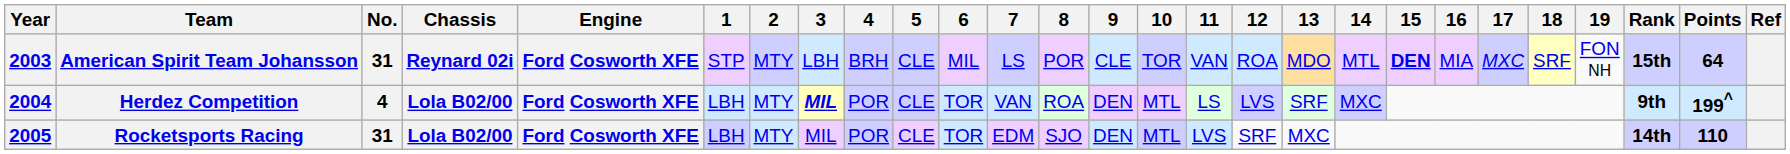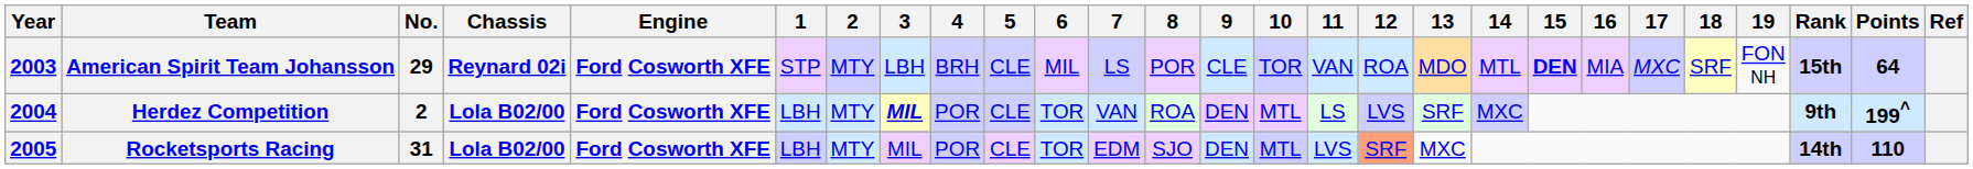 <table class="wikitable" style="text-align:center; font-size:85%">
 <tr>
 <th>Year</th>
 <th>Team</th>
 <th>No.</th>
 <th>Chassis</th>
 <th>Engine</th>
 <th>1</th>
 <th>2</th>
 <th>3</th>
 <th>4</th>
 <th>5</th>
 <th>6</th>
 <th>7</th>
 <th>8</th>
 <th>9</th>
 <th>10</th>
 <th>11</th>
 <th>12</th>
 <th>13</th>
 <th>14</th>
 <th>15</th>
 <th>16</th>
 <th>17</th>
 <th>18</th>
 <th>19</th>
 <th>Rank</th>
 <th>Points</th>
 <th>Ref</th>
 </tr>
 <tr>
 <th><a href='#'>2003</a></th>
 <th nowrap><a href='#'>American Spirit Team Johansson</a></th>
-<th>31</th>
+<th>29</th>
 <th nowrap><a href='#'>Reynard 02i</a></th>
 <th nowrap><a href='#'>Ford</a> <a href='#'>Cosworth XFE</a></th>
 <td style="background:#EFCFFF;"><a href='#'>STP</a><br></td>
 <td style="background:#CFCFFF;"><a href='#'>MTY</a><br></td>
 <td style="background:#CFEAFF;"><a href='#'>LBH</a><br></td>
 <td style="background:#CFCFFF;"><a href='#'>BRH</a><br></td>
 <td style="background:#CFCFFF;"><a href='#'>CLE</a><br></td>
 <td style="background:#EFCFFF;"><a href='#'>MIL</a><br></td>
 <td style="background:#CFCFFF;"><a href='#'>LS</a><br></td>
 <td style="background:#EFCFFF;"><a href='#'>POR</a><br></td>
 <td style="background:#CFEAFF;"><a href='#'>CLE</a><br></td>
 <td style="background:#CFCFFF;"><a href='#'>TOR</a><br></td>
 <td style="background:#CFEAFF;"><a href='#'>VAN</a><br></td>
 <td style="background:#CFEAFF;"><a href='#'>ROA</a><br></td>
 <td style="background:#FFDF9F;"><a href='#'>MDO</a><br></td>
 <td style="background:#EFCFFF;"><a href='#'>MTL</a><br></td>
 <td style="background:#EFCFFF;"><strong><a href='#'>DEN</a><br></strong></td>
 <td style="background:#EFCFFF;"><a href='#'>MIA</a><br></td>
 <td style="background:#CFCFFF;"><em><a href='#'>MXC</a></em><br></td>
 <td style="background:#FFFFBF;"><a href='#'>SRF</a><br></td>
 <td><a href='#'>FON</a><br><small>NH</small></td>
 <th style="background:#CFCFFF;">15th</th>
 <th style="background:#CFCFFF;">64</th>
 <th></th>
 </tr>
 <tr>
 <th><a href='#'>2004</a></th>
 <th nowrap><a href='#'>Herdez Competition</a></th>
-<th>4</th>
+<th>2</th>
 <th nowrap><a href='#'>Lola B02/00</a></th>
 <th nowrap><a href='#'>Ford</a> <a href='#'>Cosworth XFE</a></th>
 <td style="background:#CFEAFF;"><a href='#'>LBH</a><br></td>
 <td style="background:#CFEAFF;"><a href='#'>MTY</a><br></td>
 <td style="background:#FFFFBF;"><strong><em><a href='#'>MIL</a></em></strong><br></td>
 <td style="background:#CFCFFF;"><a href='#'>POR</a><br></td>
 <td style="background:#CFCFFF;"><a href='#'>CLE</a><br></td>
 <td style="background:#CFEAFF;"><a href='#'>TOR</a><br></td>
 <td style="background:#CFEAFF;"><a href='#'>VAN</a><br></td>
 <td style="background:#DFFFDF;"><a href='#'>ROA</a><br></td>
 <td style="background:#EFCFFF;"><a href='#'>DEN</a><br></td>
 <td style="background:#EFCFFF;"><a href='#'>MTL</a><br></td>
 <td style="background:#DFFFDF;"><a href='#'>LS</a><br></td>
 <td style="background:#CFCFFF;"><a href='#'>LVS</a><br></td>
 <td style="background:#DFFFDF;"><a href='#'>SRF</a><br></td>
 <td style="background:#CFCFFF;"><a href='#'>MXC</a><br></td>
 <td colspan=5></td>
 <th style="background:#CFEAFF;">9th</th>
 <th style="background:#CFEAFF;">199<sup>^</sup></th>
 <th></th>
 </tr>
 <tr>
 <th><a href='#'>2005</a></th>
 <th nowrap><a href='#'>Rocketsports Racing</a></th>
 <th>31</th>
 <th nowrap><a href='#'>Lola B02/00</a></th>
 <th nowrap><a href='#'>Ford</a> <a href='#'>Cosworth XFE</a></th>
 <td style="background:#CFCFFF;"><a href='#'>LBH</a><br></td>
 <td style="background:#CFEAFF;"><a href='#'>MTY</a><br></td>
 <td style="background:#EFCFFF;"><a href='#'>MIL</a><br></td>
 <td style="background:#CFCFFF;"><a href='#'>POR</a><br></td>
 <td style="background:#EFCFFF;"><a href='#'>CLE</a><br></td>
 <td style="background:#CFEAFF;"><a href='#'>TOR</a><br></td>
 <td style="background:#EFCFFF;"><a href='#'>EDM</a><br></td>
 <td style="background:#EFCFFF;"><a href='#'>SJO</a><br></td>
 <td style="background:#CFEAFF;"><a href='#'>DEN</a><br></td>
 <td style="background:#CFCFFF;"><a href='#'>MTL</a><br></td>
 <td style="background:#CFEAFF;"><a href='#'>LVS</a><br></td>
-<td><a href='#'>SRF</a></td>
+<td style="background: lightsalmon;"><a href='#'>SRF</a></td>
 <td><a href='#'>MXC</a></td>
 <td colspan=6></td>
 <th style="background:#CFCFFF;">14th</th>
 <th style="background:#CFCFFF;">110</th>
 <th></th>
 </tr>
 </table>
